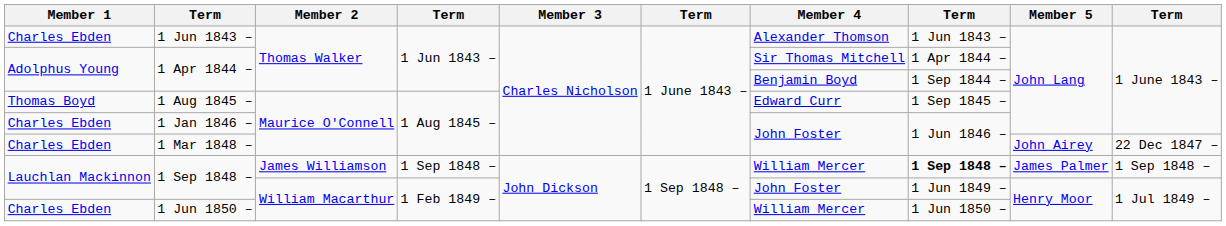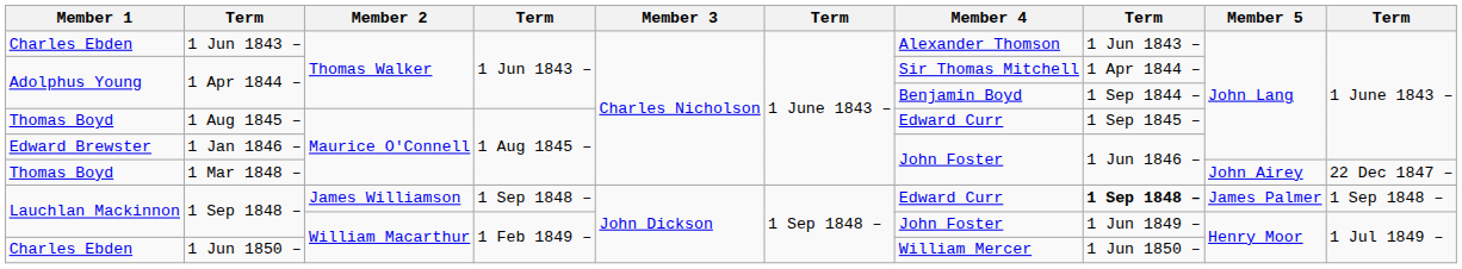 <table class="wikitable">
 <tr>
 <th>Member 1</th>
 <th>Term</th>
 <th>Member 2</th>
 <th>Term</th>
 <th>Member 3</th>
 <th>Term</th>
 <th>Member 4</th>
 <th>Term</th>
 <th>Member 5</th>
 <th>Term</th>
 </tr>
 <tr>
 <td><a href='#'>Charles Ebden</a></td>
 <td>1 Jun 1843 – </td>
 <td rowspan = 3><a href='#'>Thomas Walker</a></td>
 <td rowspan = 3>1 Jun 1843 – </td>
 <td rowspan = 6><a href='#'>Charles Nicholson</a></td>
 <td rowspan = 6>1 June 1843 – </td>
 <td><a href='#'>Alexander Thomson</a></td>
 <td>1 Jun 1843 – </td>
 <td rowspan = 5><a href='#'>John Lang</a></td>
 <td rowspan = 5>1 June 1843 – </td>
 </tr>
 <tr>
 <td rowspan = 2><a href='#'>Adolphus Young</a></td>
 <td rowspan = 2>1 Apr 1844 – </td>
 <td><a href='#'>Sir Thomas Mitchell</a></td>
 <td>1 Apr 1844 – </td>
 </tr>
 <tr>
 <td><a href='#'>Benjamin Boyd</a></td>
 <td>1 Sep 1844 – </td>
 </tr>
 <tr>
 <td><a href='#'>Thomas Boyd</a></td>
 <td>1 Aug 1845 – </td>
 <td rowspan = "3"><a href='#'>Maurice O'Connell</a></td>
 <td rowspan = "3">1 Aug 1845 – </td>
 <td><a href='#'>Edward Curr</a></td>
 <td>1 Sep 1845 – </td>
 </tr>
 <tr>
-<td><a href='#'>Charles Ebden</a></td>
+<td><a href='#'>Edward Brewster</a></td>
 <td>1 Jan 1846 – </td>
 <td rowspan = 2><a href='#'>John Foster</a></td>
 <td rowspan = 2>1 Jun 1846 – </td>
 </tr>
 <tr>
-<td><a href='#'>Charles Ebden</a></td>
+<td><a href='#'>Thomas Boyd</a></td>
 <td>1 Mar 1848 – </td>
 <td><a href='#'>John Airey</a></td>
 <td>22 Dec 1847 – </td>
 </tr>
 <tr>
 <td rowspan = 2><a href='#'>Lauchlan Mackinnon</a></td>
 <td rowspan = 2>1 Sep 1848 – </td>
 <td><a href='#'>James Williamson</a></td>
 <td>1 Sep 1848 – </td>
 <td rowspan = "3"><a href='#'>John Dickson</a></td>
 <td rowspan = "3">1 Sep 1848 – </td>
-<td><a href='#'>William Mercer</a></td>
+<td><a href='#'>Edward Curr</a></td>
 <td><strong>1 Sep 1848 – </strong></td>
 <td><a href='#'>James Palmer</a></td>
 <td>1 Sep 1848 – </td>
 </tr>
 <tr>
 <td rowspan = 2><a href='#'>William Macarthur</a></td>
 <td rowspan = 2>1 Feb 1849 – </td>
 <td><a href='#'>John Foster</a></td>
 <td>1 Jun 1849 – </td>
 <td rowspan = "2"><a href='#'>Henry Moor</a></td>
 <td rowspan = "2">1 Jul 1849 – </td>
 </tr>
 <tr>
 <td><a href='#'>Charles Ebden</a></td>
 <td>1 Jun 1850 – </td>
 <td><a href='#'>William Mercer</a></td>
 <td>1 Jun 1850 – </td>
 </tr>
 </table>
